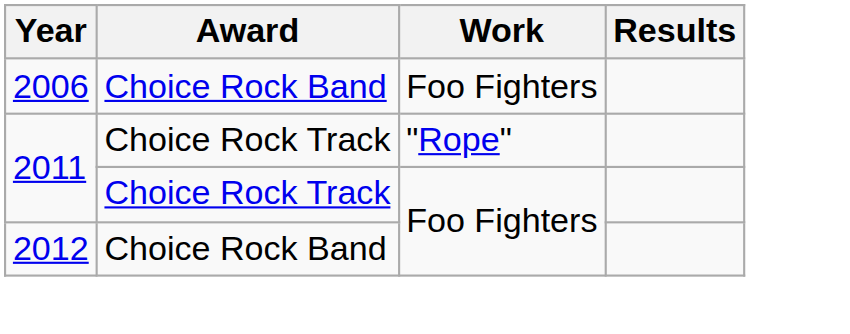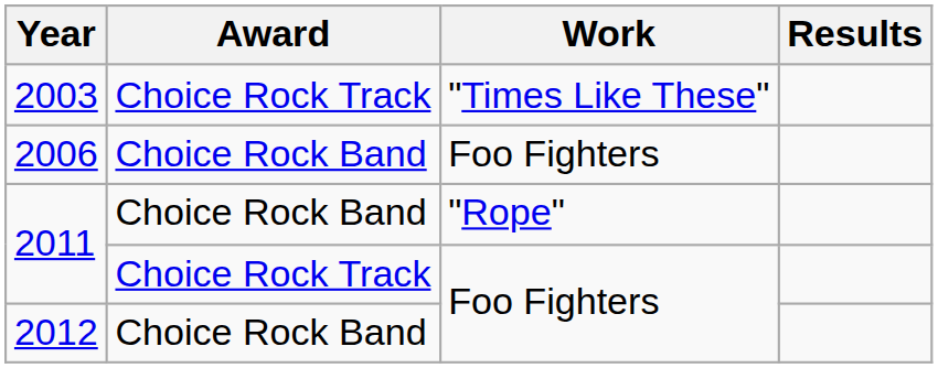 <table class="wikitable">
 <tr>
 <th>Year</th>
 <th>Award</th>
 <th>Work</th>
 <th>Results</th>
+</tr>
+<tr>
+<td rowspan="1"><a href='#'>2003</a></td>
+<td><a href='#'>Choice Rock Track</a></td>
+<td>"<a href='#'>Times Like These</a>"</td>
+<td></td>
 </tr>
 <tr>
 <td rowspan="1"><a href='#'>2006</a></td>
 <td><a href='#'>Choice Rock Band</a></td>
 <td>Foo Fighters</td>
 <td></td>
 </tr>
 <tr>
 <td rowspan="2"><a href='#'>2011</a></td>
-<td>Choice Rock Track</td>
+<td>Choice Rock Band</td>
 <td>"<a href='#'>Rope</a>"</td>
 <td></td>
 </tr>
 <tr>
 <td><a href='#'>Choice Rock Track</a></td>
 <td rowspan="2">Foo Fighters</td>
 <td></td>
 </tr>
 <tr>
 <td rowspan="1"><a href='#'>2012</a></td>
 <td>Choice Rock Band</td>
 <td></td>
 </tr>
 </table>
